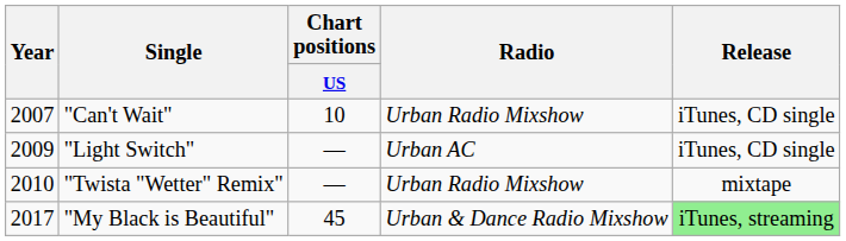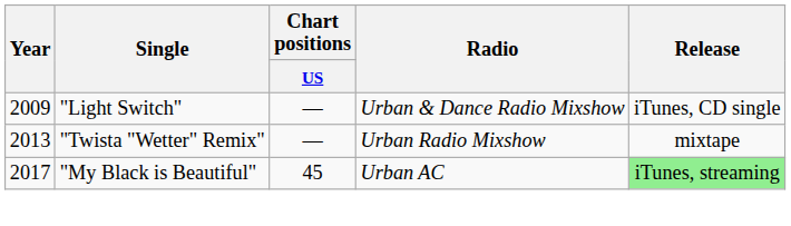 <table class="wikitable">
 <tr>
 <th style="text-align:center;" rowspan="2">Year</th>
 <th style="text-align:center;" rowspan="2">Single</th>
 <th style="text-align:center;">Chart positions</th>
 <th style="text-align:center;" rowspan="2">Radio</th>
 <th style="text-align:center;" rowspan="2">Release</th>
 </tr>
 <tr>
 <th width="50"><small><a href='#'>US</a></small></th>
 </tr>
 <tr>
-<td style="text-align:center;">2007</td>
-<td align="left">"Can't Wait"</td>
-<td style="text-align:center;">10</td>
-<td style="text-align:left;"><em>Urban Radio Mixshow</em></td>
+<td style="text-align:center;">2009</td>
+<td align="left">"Light Switch"</td>
+<td style="text-align:center;">—</td>
+<td style="text-align:left;"><em>Urban & Dance Radio Mixshow</em></td>
 <td style="text-align:center;">iTunes, CD single</td>
 </tr>
 <tr>
-<td style="text-align:center;">2009</td>
-<td align="left">"Light Switch"</td>
-<td style="text-align:center;">—</td>
-<td style="text-align:left;"><em>Urban AC</em></td>
-<td style="text-align:center;">iTunes, CD single</td>
-</tr>
-<tr>
-<td style="text-align:center;">2010</td>
+<td style="text-align:center;">2013</td>
 <td align="left">"Twista "Wetter" Remix"</td>
 <td style="text-align:center;">—</td>
 <td style="text-align:left;"><em>Urban Radio Mixshow</em></td>
 <td style="text-align:center;">mixtape</td>
 </tr>
 <tr>
 <td style="text-align:center;">2017</td>
 <td align="left">"My Black is Beautiful"</td>
 <td style="text-align:center;">45</td>
-<td style="text-align:left;"><em>Urban & Dance Radio Mixshow</em></td>
+<td style="text-align:left;"><em>Urban AC</em></td>
 <td style="background: lightgreen; text-align:center;">iTunes, streaming</td>
 </tr>
 </table>
